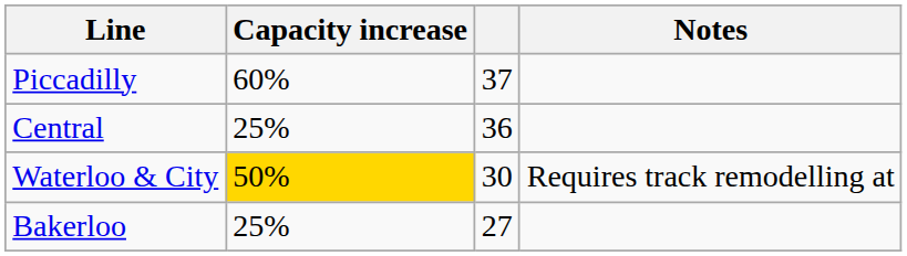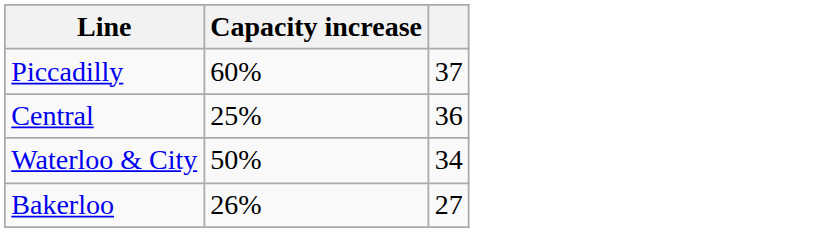 <table class="wikitable sortable">
 <tr>
 <th>Line</th>
 <th>Capacity increase</th>
 <th></th>
-<th class="unsortable">Notes</th>
 </tr>
 <tr>
 <td><a href='#'>Piccadilly</a></td>
 <td>60%</td>
 <td>37</td>
-<td></td>
 </tr>
 <tr>
 <td><a href='#'>Central</a></td>
 <td>25%</td>
 <td>36</td>
-<td></td>
 </tr>
 <tr>
 <td><a href='#'>Waterloo & City</a></td>
-<td style="background: gold;">50%</td>
-<td>30</td>
-<td>Requires track remodelling at </td>
+<td>50%</td>
+<td>34</td>
 </tr>
 <tr>
 <td><a href='#'>Bakerloo</a></td>
-<td>25%</td>
+<td>26%</td>
 <td>27</td>
-<td></td>
 </tr>
 </table>
